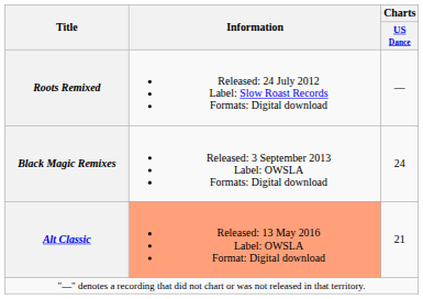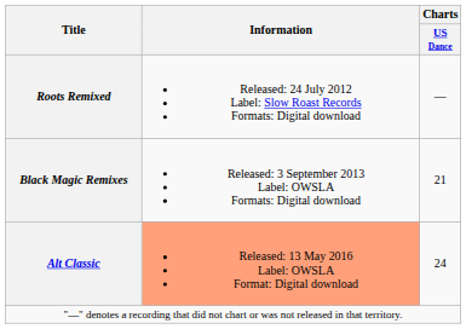 <table class="wikitable plainrowheaders" style="text-align:center;">
 <tr>
 <th scope="col" style="width:11em;" rowspan="2">Title</th>
 <th scope="col" rowspan="2" style="width:22.8em;">Information</th>
 <th>Charts</th>
 </tr>
 <tr>
 <th scope="col" style="width:2.5em;font-size:90%;"><a href='#'>US</a><br><small><a href='#'>Dance</a></small><br></th>
 </tr>
 <tr>
 <th scope="row"><em>Roots Remixed</em></th>
 <td><br><ul><li>Released: 24 July 2012</li><li>Label: <a href='#'>Slow Roast Records</a></li><li>Formats: Digital download</li></ul></td>
 <td>—</td>
 </tr>
 <tr>
 <th scope="row"><em>Black Magic Remixes</em></th>
 <td><br><ul><li>Released: 3 September 2013</li><li>Label: OWSLA</li><li>Formats: Digital download</li></ul></td>
-<td>24</td>
+<td>21</td>
 </tr>
 <tr>
 <th scope="row"><em><a href='#'>Alt Classic</a></em></th>
 <td style="background: lightsalmon;"><br><ul><li>Released: 13 May 2016</li><li>Label: OWSLA</li><li>Format: Digital download</li></ul></td>
-<td>21</td>
+<td>24</td>
 </tr>
 <tr>
 <td colspan="12" style="font-size:90%">"—" denotes a recording that did not chart or was not released in that territory.</td>
 </tr>
 </table>
